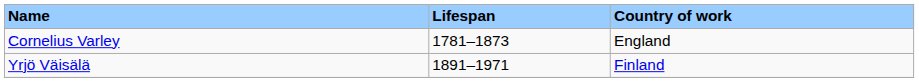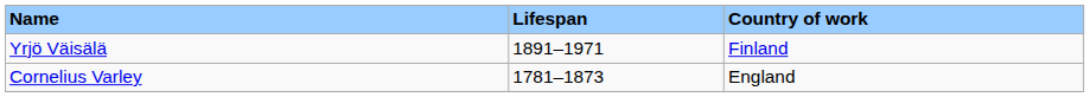 <table class="wikitable" style="width:75%; background:light blue; color:black">
 <tr>
 <td width="35%" bgcolor="#99ccff"><strong>Name</strong></td>
 <td width="15%" bgcolor="#99ccff"><strong> Lifespan</strong></td>
 <td width="25%" bgcolor="#99ccff"><strong> Country of work </strong></td>
 </tr>
 <tr>
+<td><a href='#'>Yrjö Väisälä</a></td>
+<td>1891–1971</td>
+<td><a href='#'>Finland</a></td>
+</tr>
+<tr>
 <td><a href='#'>Cornelius Varley</a></td>
 <td>1781–1873</td>
 <td>England</td>
 </tr>
 <tr>
-<td><a href='#'>Yrjö Väisälä</a></td>
-<td>1891–1971</td>
-<td><a href='#'>Finland</a></td>
-</tr>
-<tr>
 </tr>
 </table>
